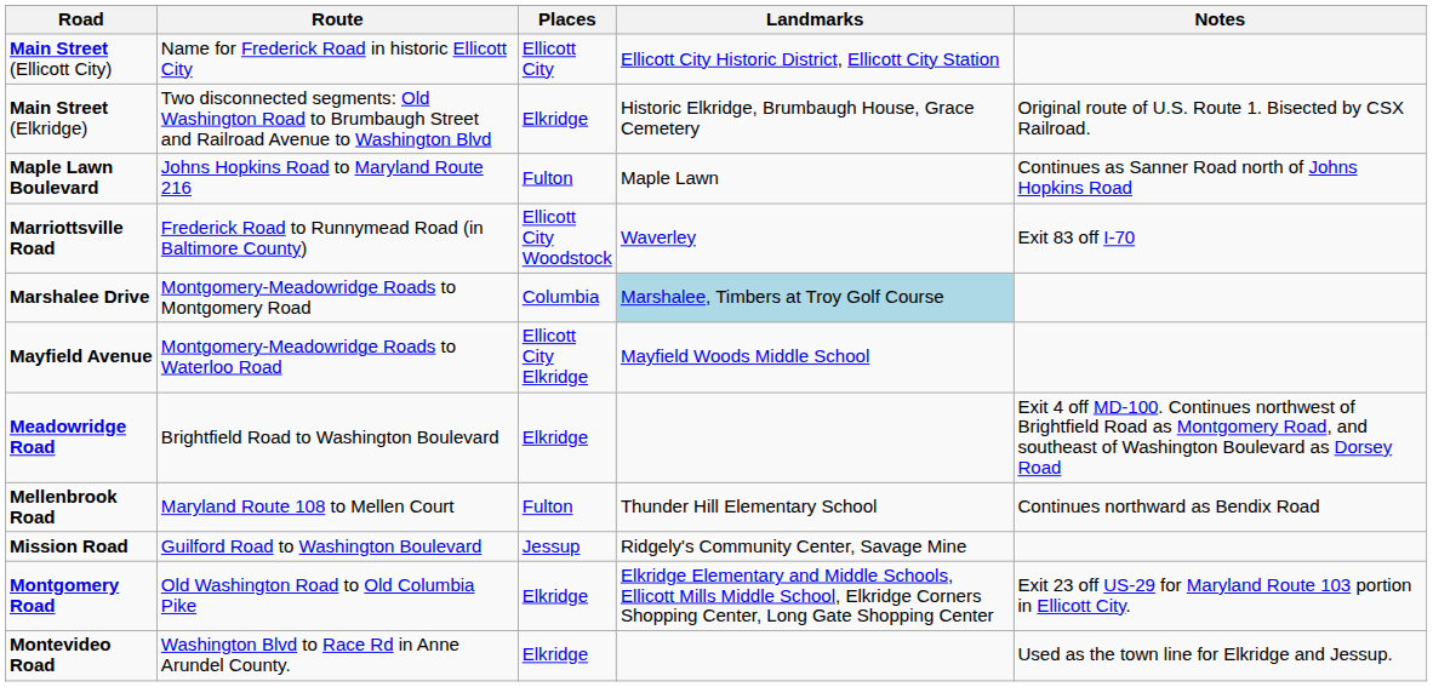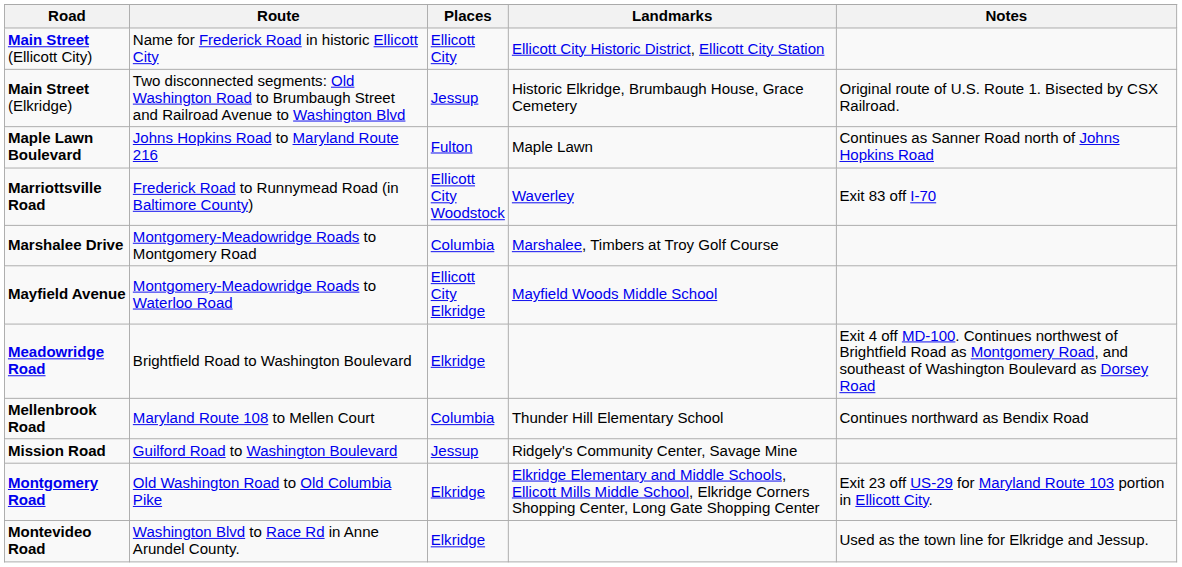 <table class="wikitable">
 <tr style="background-color:#DDDDDD;text-align:center;">
 </tr>
 <tr>
 <th>Road</th>
 <th>Route</th>
 <th>Places</th>
 <th>Landmarks</th>
 <th>Notes</th>
 </tr>
 <tr>
 <td><strong><a href='#'>Main Street</a></strong> (Ellicott City)</td>
 <td>Name for <a href='#'>Frederick Road</a> in historic <a href='#'>Ellicott City</a></td>
 <td><a href='#'>Ellicott City</a></td>
 <td><a href='#'>Ellicott City Historic District</a>, <a href='#'>Ellicott City Station</a></td>
 <td></td>
 </tr>
 <tr>
 <td><strong>Main Street</strong> (Elkridge)</td>
 <td>Two disconnected segments: <a href='#'>Old Washington Road</a> to Brumbaugh Street and Railroad Avenue to <a href='#'>Washington Blvd</a></td>
-<td><a href='#'>Elkridge</a></td>
+<td><a href='#'>Jessup</a></td>
 <td>Historic Elkridge, Brumbaugh House, Grace Cemetery</td>
 <td>Original route of U.S. Route 1. Bisected by CSX Railroad.</td>
 </tr>
 <tr>
 <td><strong>Maple Lawn Boulevard</strong></td>
 <td><a href='#'>Johns Hopkins Road</a> to <a href='#'>Maryland Route 216</a></td>
 <td><a href='#'>Fulton</a></td>
 <td>Maple Lawn</td>
 <td>Continues as Sanner Road north of <a href='#'>Johns Hopkins Road</a></td>
 </tr>
 <tr>
 <td><strong>Marriottsville Road</strong></td>
 <td><a href='#'>Frederick Road</a> to Runnymead Road (in <a href='#'>Baltimore County</a>)</td>
 <td><a href='#'>Ellicott City</a><br><a href='#'>Woodstock</a></td>
 <td><a href='#'>Waverley</a></td>
 <td>Exit 83 off <a href='#'>I-70</a></td>
 </tr>
 <tr>
 <td><strong>Marshalee Drive</strong></td>
 <td><a href='#'>Montgomery-Meadowridge Roads</a> to Montgomery Road</td>
 <td><a href='#'>Columbia</a></td>
-<td style="background: lightblue;"><a href='#'>Marshalee</a>, Timbers at Troy Golf Course</td>
+<td><a href='#'>Marshalee</a>, Timbers at Troy Golf Course</td>
 <td></td>
 </tr>
 <tr>
 <td><strong>Mayfield Avenue</strong></td>
 <td><a href='#'>Montgomery-Meadowridge Roads</a> to <a href='#'>Waterloo Road</a></td>
 <td><a href='#'>Ellicott City</a><br><a href='#'>Elkridge</a></td>
 <td><a href='#'>Mayfield Woods Middle School</a></td>
 <td></td>
 </tr>
 <tr>
 <td><strong><a href='#'>Meadowridge Road</a></strong></td>
 <td>Brightfield Road to Washington Boulevard</td>
 <td><a href='#'>Elkridge</a></td>
 <td></td>
 <td>Exit 4 off <a href='#'>MD-100</a>. Continues northwest of Brightfield Road as <a href='#'>Montgomery Road</a>, and southeast of Washington Boulevard as <a href='#'>Dorsey Road</a></td>
 </tr>
 <tr>
 <td> <strong>Mellenbrook Road</strong></td>
 <td><a href='#'>Maryland Route 108</a> to Mellen Court</td>
-<td><a href='#'>Fulton</a></td>
+<td><a href='#'>Columbia</a></td>
 <td>Thunder Hill Elementary School</td>
 <td>Continues northward as Bendix Road</td>
 </tr>
 <tr>
 <td> <strong>Mission Road</strong></td>
 <td><a href='#'>Guilford Road</a> to <a href='#'>Washington Boulevard</a></td>
 <td><a href='#'>Jessup</a></td>
 <td>Ridgely's Community Center, Savage Mine</td>
 <td></td>
 </tr>
 <tr>
 <td><strong><a href='#'>Montgomery Road</a></strong></td>
 <td><a href='#'>Old Washington Road</a> to <a href='#'>Old Columbia Pike</a></td>
 <td><a href='#'>Elkridge</a></td>
 <td><a href='#'>Elkridge Elementary and Middle Schools</a>, <a href='#'>Ellicott Mills Middle School</a>, Elkridge Corners Shopping Center, Long Gate Shopping Center</td>
 <td>Exit 23 off <a href='#'>US-29</a> for <a href='#'>Maryland Route 103</a> portion in <a href='#'>Ellicott City</a>.</td>
 </tr>
 <tr>
 <td><strong>Montevideo Road</strong></td>
 <td><a href='#'>Washington Blvd</a> to <a href='#'>Race Rd</a> in Anne Arundel County.</td>
 <td><a href='#'>Elkridge</a></td>
 <td></td>
 <td>Used as the town line for Elkridge and Jessup.</td>
 </tr>
 </table>
